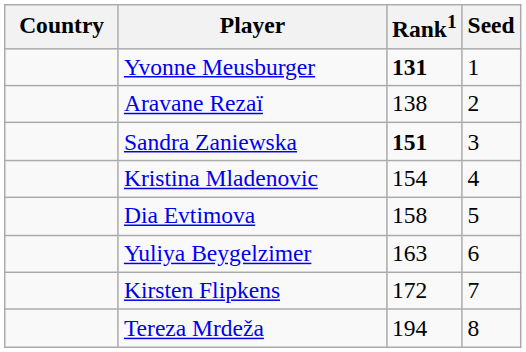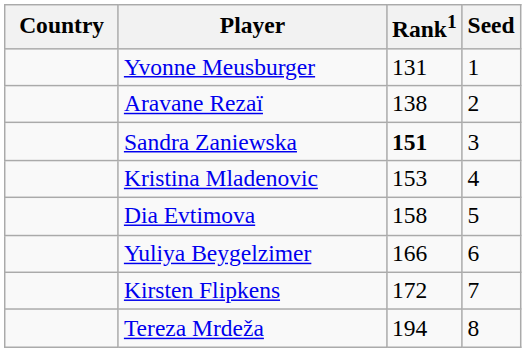 <table class="sortable wikitable">
 <tr>
 <th width="70">Country</th>
 <th width="175">Player</th>
 <th>Rank<sup>1</sup></th>
 <th>Seed</th>
 </tr>
 <tr>
 <td></td>
 <td><a href='#'>Yvonne Meusburger</a></td>
-<td><strong>131</strong></td>
+<td>131</td>
 <td>1</td>
 </tr>
 <tr>
 <td></td>
 <td><a href='#'>Aravane Rezaï</a></td>
 <td>138</td>
 <td>2</td>
 </tr>
 <tr>
 <td></td>
 <td><a href='#'>Sandra Zaniewska</a></td>
 <td><strong>151</strong></td>
 <td>3</td>
 </tr>
 <tr>
 <td></td>
 <td><a href='#'>Kristina Mladenovic</a></td>
-<td>154</td>
+<td>153</td>
 <td>4</td>
 </tr>
 <tr>
 <td></td>
 <td><a href='#'>Dia Evtimova</a></td>
 <td>158</td>
 <td>5</td>
 </tr>
 <tr>
 <td></td>
 <td><a href='#'>Yuliya Beygelzimer</a></td>
-<td>163</td>
+<td>166</td>
 <td>6</td>
 </tr>
 <tr>
 <td></td>
 <td><a href='#'>Kirsten Flipkens</a></td>
 <td>172</td>
 <td>7</td>
 </tr>
 <tr>
 <td></td>
 <td><a href='#'>Tereza Mrdeža</a></td>
 <td>194</td>
 <td>8</td>
 </tr>
 </table>
